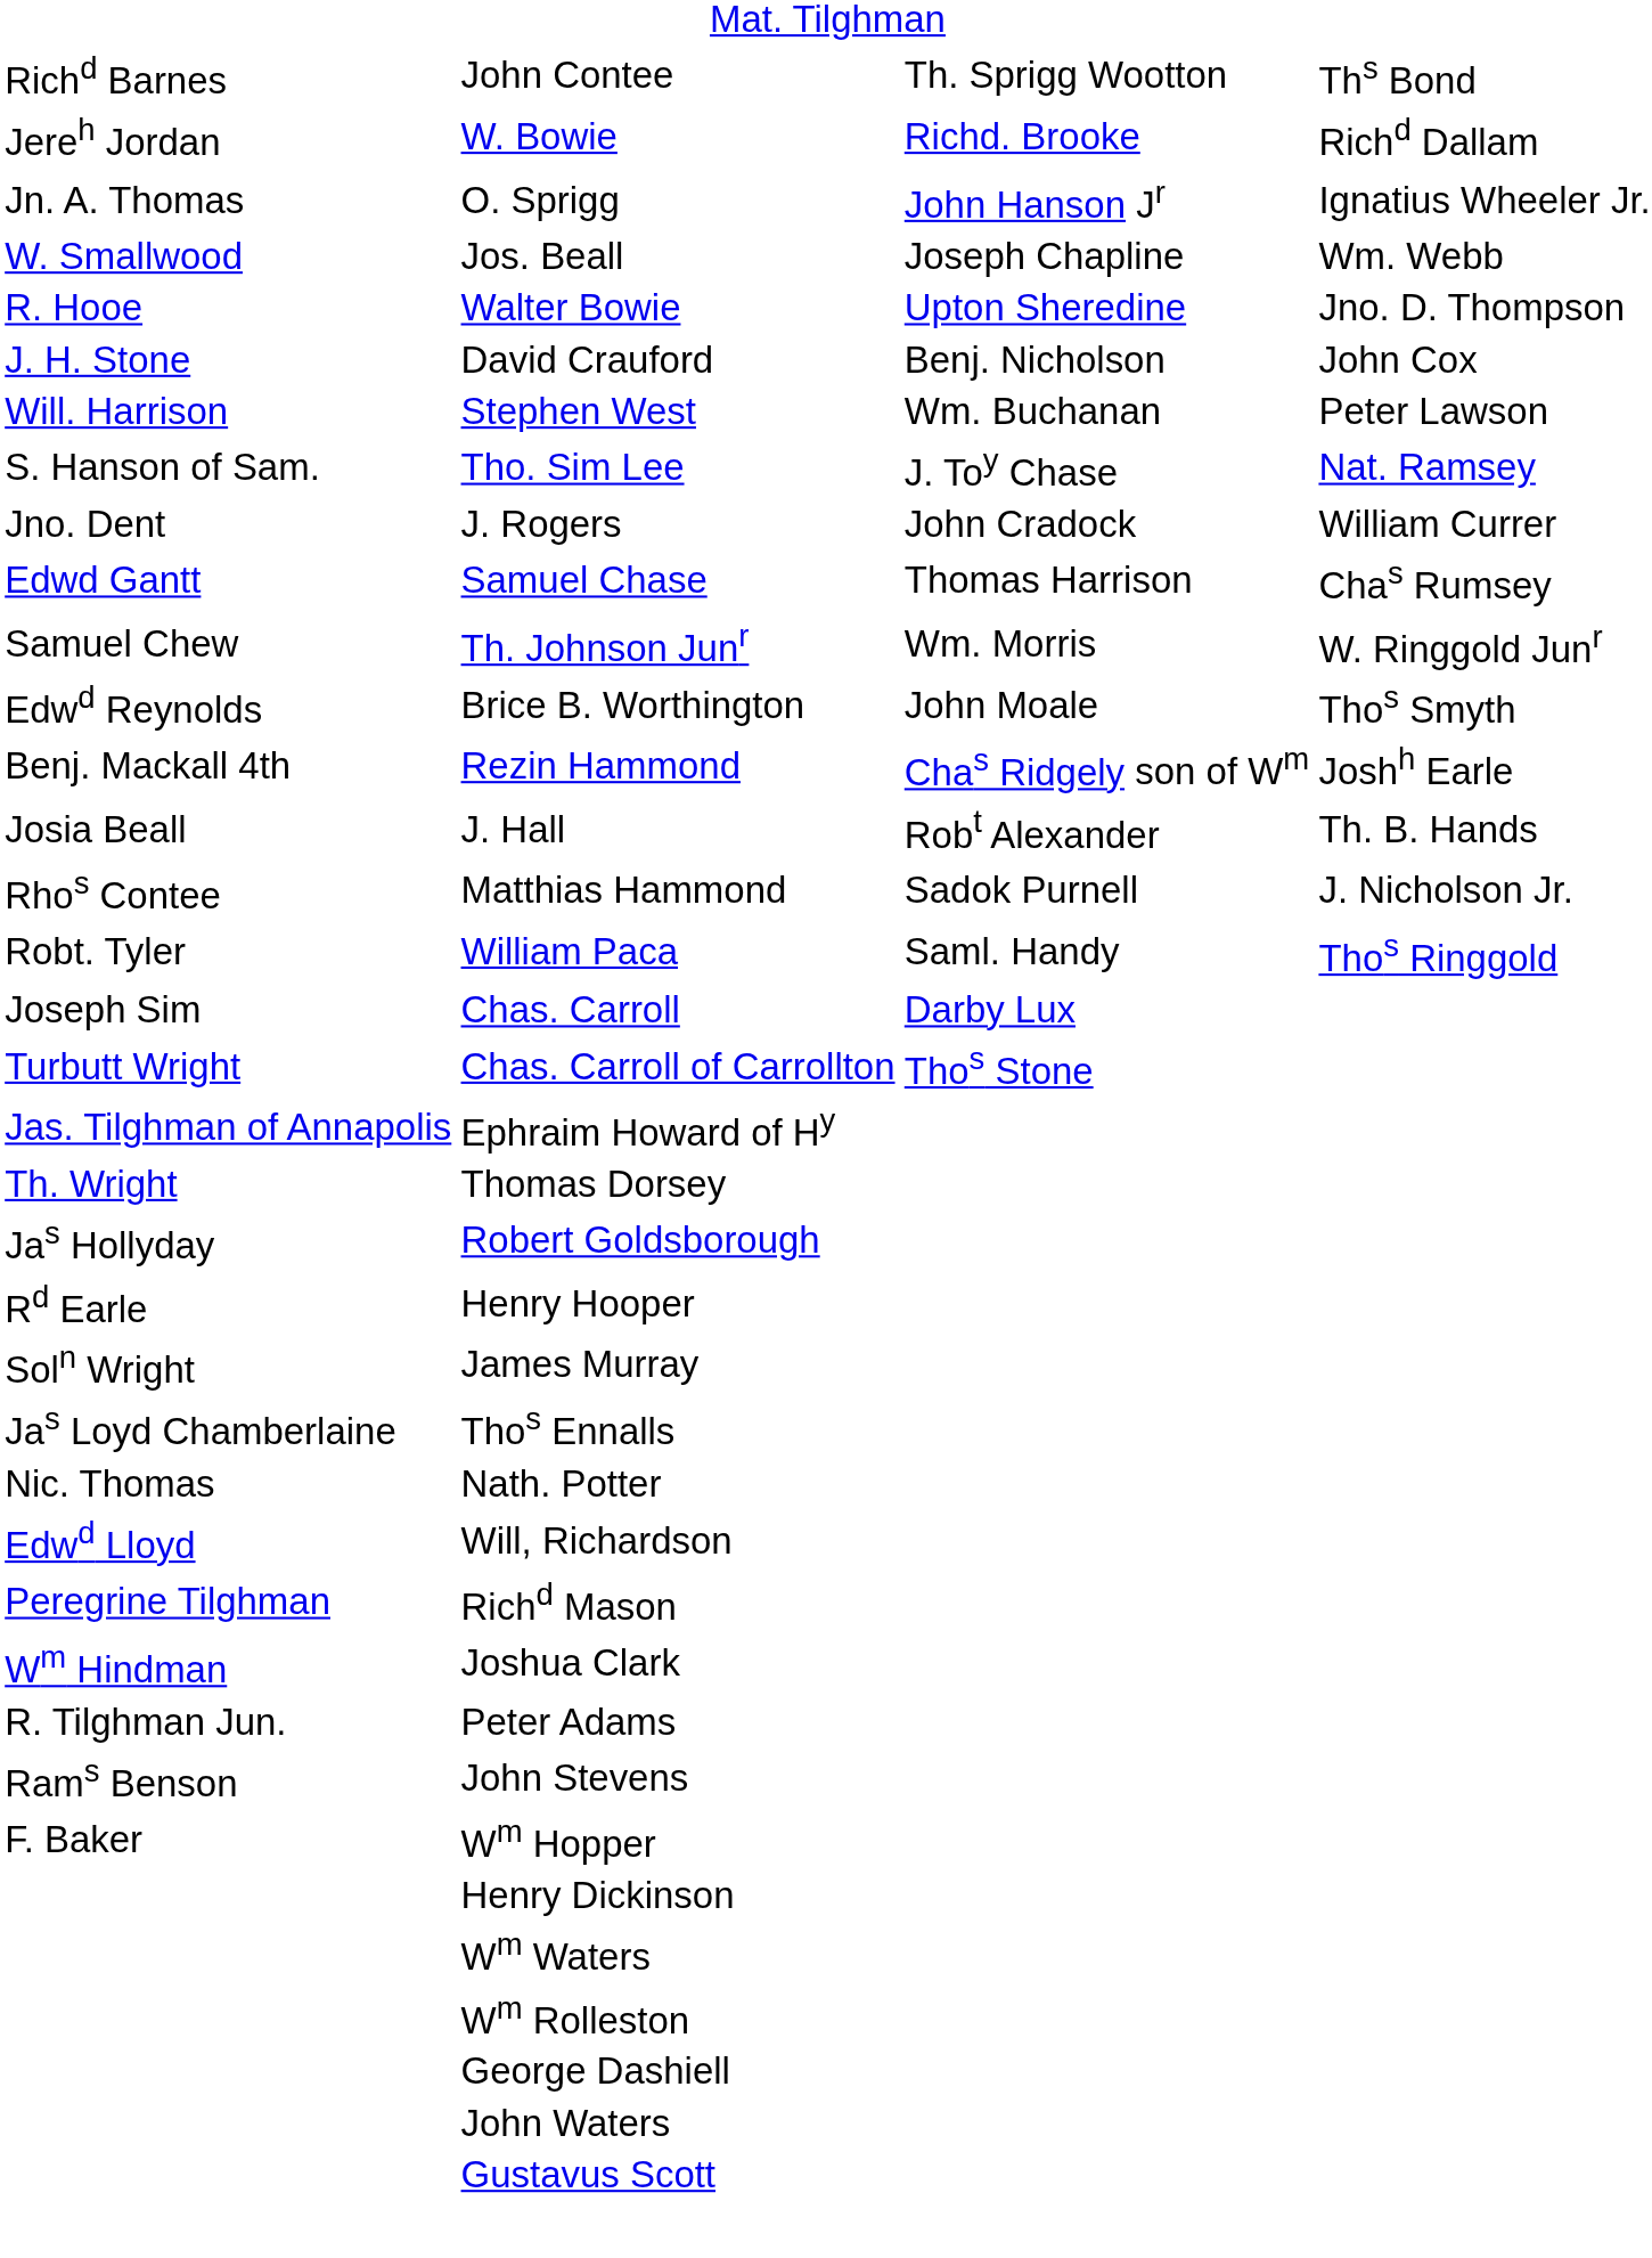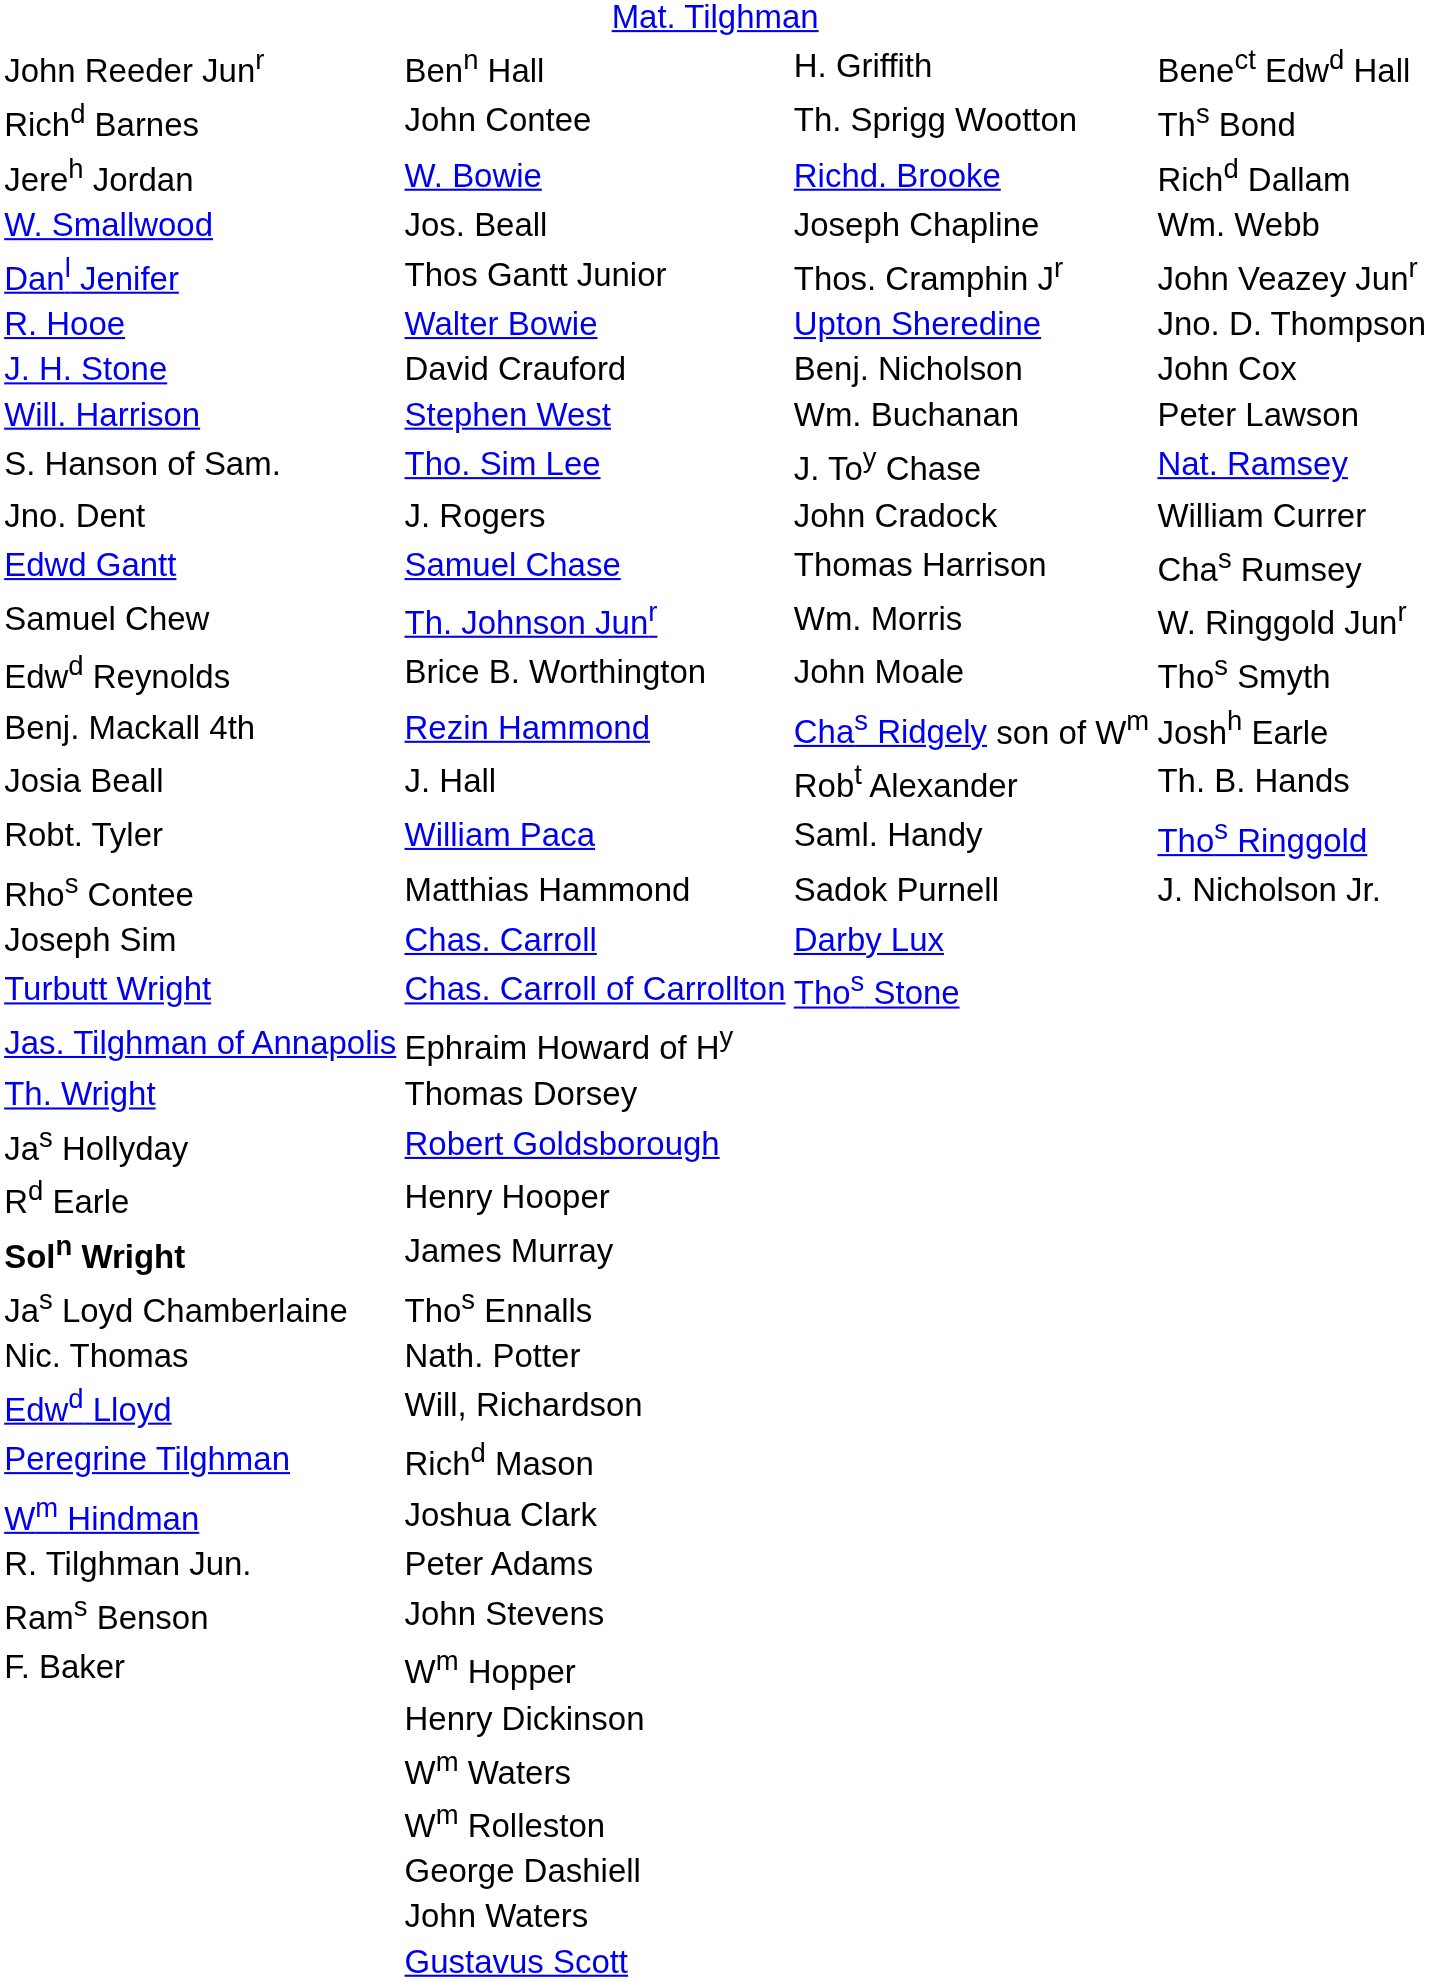 <table>
 <tr>
 <td colspan="4" align="center"><a href='#'>Mat. Tilghman</a></td>
+</tr>
+<tr>
+<td>John Reeder Jun<sup>r</sup></td>
+<td>Ben<sup>n</sup> Hall</td>
+<td>H. Griffith</td>
+<td>Bene<sup>ct</sup> Edw<sup>d</sup> Hall</td>
+<td></td>
 </tr>
 <tr>
 <td>Rich<sup>d</sup> Barnes</td>
 <td>John Contee</td>
 <td>Th. Sprigg Wootton</td>
 <td>Th<sup>s</sup> Bond</td>
 <td></td>
 </tr>
 <tr>
 <td>Jere<sup>h</sup> Jordan</td>
 <td><a href='#'>W. Bowie</a></td>
 <td><a href='#'>Richd. Brooke</a></td>
 <td>Rich<sup>d</sup> Dallam</td>
 <td></td>
 </tr>
 <tr>
-<td>Jn. A. Thomas</td>
-<td>O. Sprigg</td>
-<td><a href='#'>John Hanson</a> J<sup>r</sup></td>
-<td>Ignatius Wheeler Jr.</td>
-<td></td>
-</tr>
-<tr>
 <td><a href='#'>W. Smallwood</a></td>
 <td>Jos. Beall</td>
 <td>Joseph Chapline</td>
 <td>Wm. Webb</td>
+<td></td>
+</tr>
+<tr>
+<td><a href='#'>Dan<sup>l</sup> Jenifer</a></td>
+<td>Thos Gantt Junior</td>
+<td>Thos. Cramphin J<sup>r</sup></td>
+<td>John Veazey Jun<sup>r</sup></td>
 <td></td>
 </tr>
 <tr>
 <td><a href='#'>R. Hooe</a></td>
 <td><a href='#'>Walter Bowie</a></td>
 <td><a href='#'>Upton Sheredine</a></td>
 <td>Jno. D. Thompson</td>
 <td></td>
 </tr>
 <tr>
 <td><a href='#'>J. H. Stone</a></td>
 <td>David Crauford</td>
 <td>Benj. Nicholson</td>
 <td>John Cox</td>
 <td></td>
 </tr>
 <tr>
 <td><a href='#'>Will. Harrison</a></td>
 <td><a href='#'>Stephen West</a></td>
 <td>Wm. Buchanan</td>
 <td>Peter Lawson</td>
 <td></td>
 </tr>
 <tr>
 <td>S. Hanson of Sam.</td>
 <td><a href='#'>Tho. Sim Lee</a></td>
 <td>J. To<sup>y</sup> Chase</td>
 <td><a href='#'>Nat. Ramsey</a></td>
 <td></td>
 </tr>
 <tr>
 <td>Jno. Dent</td>
 <td>J. Rogers</td>
 <td>John Cradock</td>
 <td>William Currer</td>
 <td></td>
 </tr>
 <tr>
 <td><a href='#'>Edwd Gantt</a></td>
 <td><a href='#'>Samuel Chase</a></td>
 <td>Thomas Harrison</td>
 <td>Cha<sup>s</sup> Rumsey</td>
 <td></td>
 </tr>
 <tr>
 <td>Samuel Chew</td>
 <td><a href='#'>Th. Johnson Jun<sup>r</sup></a></td>
 <td>Wm. Morris</td>
 <td>W. Ringgold Jun<sup>r</sup></td>
 <td></td>
 </tr>
 <tr>
 <td>Edw<sup>d</sup> Reynolds</td>
 <td>Brice B. Worthington</td>
 <td>John Moale</td>
 <td>Tho<sup>s</sup> Smyth</td>
 <td></td>
 </tr>
 <tr>
 <td>Benj. Mackall 4th</td>
 <td><a href='#'>Rezin Hammond</a></td>
 <td><a href='#'>Cha<sup>s</sup> Ridgely</a> son of W<sup>m</sup></td>
 <td>Josh<sup>h</sup> Earle</td>
 <td></td>
 </tr>
 <tr>
 <td>Josia Beall</td>
 <td>J. Hall</td>
 <td>Rob<sup>t</sup> Alexander</td>
 <td>Th. B. Hands</td>
 <td></td>
 </tr>
 <tr>
+<td>Robt. Tyler</td>
+<td><a href='#'>William Paca</a></td>
+<td>Saml. Handy</td>
+<td><a href='#'>Tho<sup>s</sup> Ringgold</a></td>
+<td></td>
+</tr>
+<tr>
 <td>Rho<sup>s</sup> Contee</td>
 <td>Matthias Hammond</td>
 <td>Sadok Purnell</td>
 <td>J. Nicholson Jr.</td>
-<td></td>
-</tr>
-<tr>
-<td>Robt. Tyler</td>
-<td><a href='#'>William Paca</a></td>
-<td>Saml. Handy</td>
-<td><a href='#'>Tho<sup>s</sup> Ringgold</a></td>
 <td></td>
 </tr>
 <tr>
 <td>Joseph Sim</td>
 <td><a href='#'>Chas. Carroll</a></td>
 <td><a href='#'>Darby Lux</a></td>
 <td></td>
 </tr>
 <tr>
 <td><a href='#'>Turbutt Wright</a></td>
 <td><a href='#'>Chas. Carroll of Carrollton</a></td>
 <td><a href='#'>Tho<sup>s</sup> Stone</a></td>
 <td></td>
 </tr>
 <tr>
 <td><a href='#'>Jas. Tilghman of Annapolis</a></td>
 <td>Ephraim Howard of H<sup>y</sup></td>
 <td></td>
 </tr>
 <tr>
 <td><a href='#'>Th. Wright</a></td>
 <td>Thomas Dorsey</td>
 <td></td>
 </tr>
 <tr>
 <td>Ja<sup>s</sup> Hollyday</td>
 <td><a href='#'>Robert Goldsborough</a></td>
 <td></td>
 </tr>
 <tr>
 <td>R<sup>d</sup> Earle</td>
 <td>Henry Hooper</td>
 <td></td>
 </tr>
 <tr>
-<td>Sol<sup>n</sup> Wright</td>
+<td><strong>Sol<sup>n</sup> Wright</strong></td>
 <td>James Murray</td>
 <td></td>
 </tr>
 <tr>
 <td>Ja<sup>s</sup> Loyd Chamberlaine</td>
 <td>Tho<sup>s</sup> Ennalls</td>
 <td></td>
 </tr>
 <tr>
 <td>Nic. Thomas</td>
 <td>Nath. Potter</td>
 <td></td>
 </tr>
 <tr>
 <td><a href='#'>Edw<sup>d</sup> Lloyd</a></td>
 <td>Will, Richardson</td>
 <td></td>
 </tr>
 <tr>
 <td><a href='#'>Peregrine Tilghman</a></td>
 <td>Rich<sup>d</sup> Mason</td>
 <td></td>
 </tr>
 <tr>
 <td><a href='#'>W<sup>m</sup> Hindman</a></td>
 <td>Joshua Clark</td>
 <td></td>
 </tr>
 <tr>
 <td>R. Tilghman Jun.</td>
 <td>Peter Adams</td>
 <td></td>
 </tr>
 <tr>
 <td>Ram<sup>s</sup> Benson</td>
 <td>John Stevens</td>
 <td></td>
 </tr>
 <tr>
 <td>F. Baker</td>
 <td>W<sup>m</sup> Hopper</td>
 <td></td>
 </tr>
 <tr>
 <td> </td>
 <td>Henry Dickinson</td>
 <td></td>
 </tr>
 <tr>
 <td> </td>
 <td>W<sup>m</sup> Waters</td>
 <td></td>
 </tr>
 <tr>
 <td> </td>
 <td>W<sup>m</sup> Rolleston</td>
 <td></td>
 </tr>
 <tr>
 <td> </td>
 <td>George Dashiell</td>
 <td></td>
 <td></td>
 </tr>
 <tr>
 <td> </td>
 <td>John Waters</td>
 <td></td>
 </tr>
 <tr>
 <td> </td>
 <td><a href='#'>Gustavus Scott</a></td>
 <td></td>
 </tr>
 </table>
